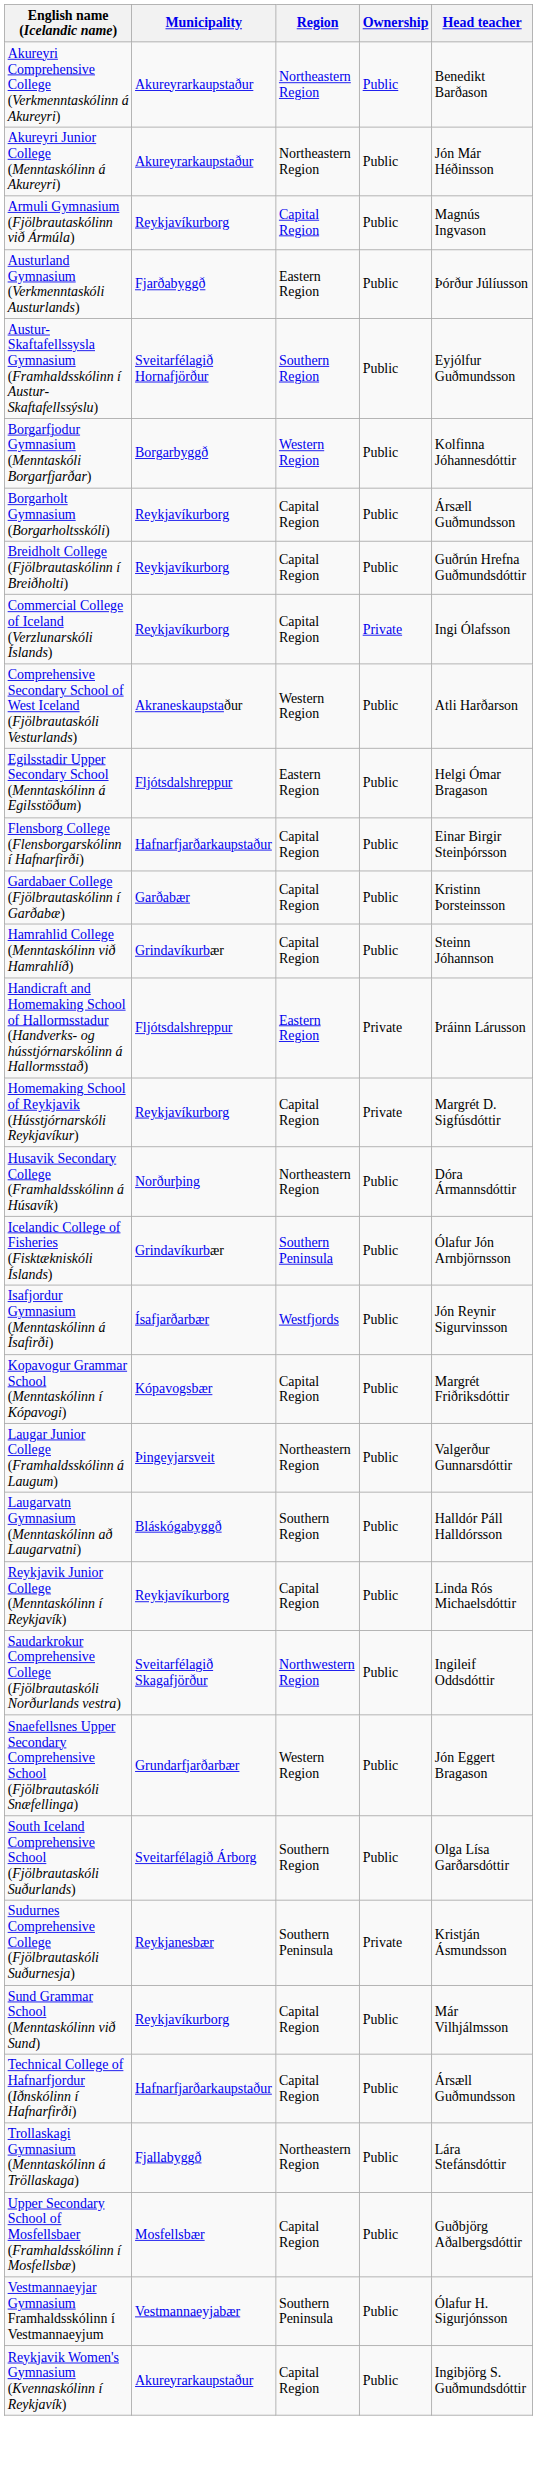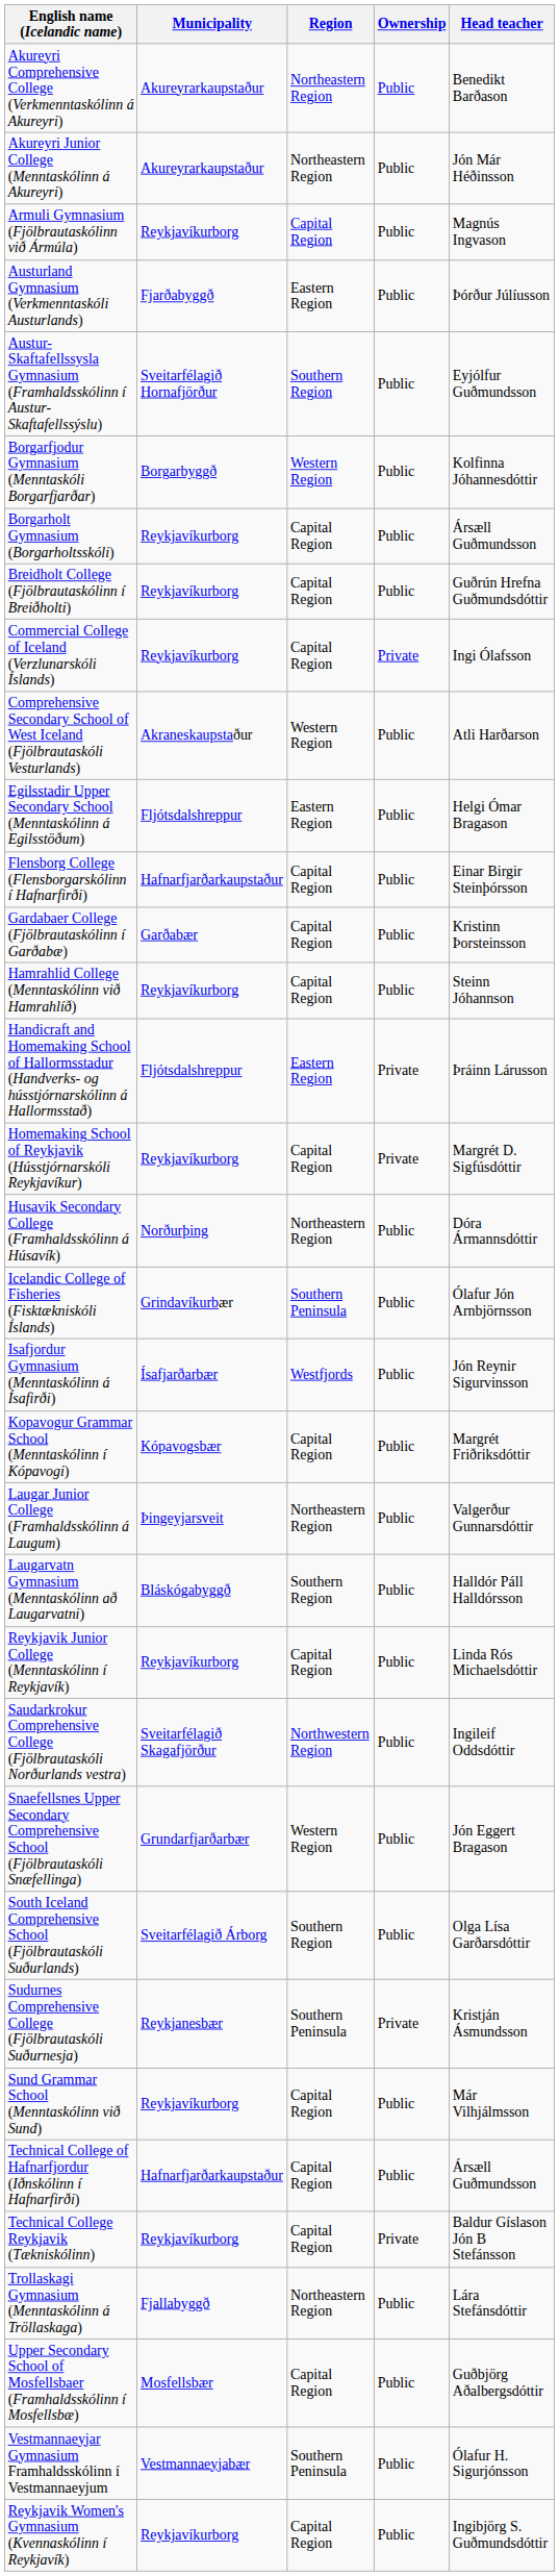 <table class="sortable wikitable">
 <tr>
 <th>English name<br>(<em>Icelandic name</em>)</th>
 <th><a href='#'>Municipality</a></th>
 <th><a href='#'>Region</a></th>
 <th><a href='#'>Ownership</a></th>
 <th><a href='#'>Head teacher</a></th>
 </tr>
 <tr>
 <td><a href='#'>Akureyri Comprehensive College</a><br>(<em>Verkmenntaskólinn á Akureyri</em>)</td>
 <td><a href='#'>Akureyrarkaupstaður</a></td>
 <td><a href='#'>Northeastern Region</a></td>
 <td><a href='#'>Public</a></td>
 <td>Benedikt Barðason</td>
 </tr>
 <tr>
 <td><a href='#'>Akureyri Junior College</a><br>(<em>Menntaskólinn á Akureyri</em>)</td>
 <td><a href='#'>Akureyrarkaupstaður</a></td>
 <td>Northeastern Region</td>
 <td>Public</td>
 <td>Jón Már Héðinsson</td>
 </tr>
 <tr>
 <td><a href='#'>Armuli Gymnasium</a><br>(<em>Fjölbrautaskólinn við Ármúla</em>)</td>
 <td><a href='#'>Reykjavíkurborg</a></td>
 <td><a href='#'>Capital Region</a></td>
 <td>Public</td>
 <td>Magnús Ingvason</td>
 </tr>
 <tr>
 <td><a href='#'>Austurland Gymnasium</a><br>(<em>Verkmenntaskóli Austurlands</em>)</td>
 <td><a href='#'>Fjarðabyggð</a></td>
 <td>Eastern Region</td>
 <td>Public</td>
 <td>Þórður Júlíusson</td>
 </tr>
 <tr>
 <td><a href='#'>Austur-Skaftafellssysla Gymnasium</a><br>(<em>Framhaldsskólinn í Austur-Skaftafellssýslu</em>)</td>
 <td><a href='#'>Sveitarfélagið Hornafjörður</a></td>
 <td><a href='#'>Southern Region</a></td>
 <td>Public</td>
 <td>Eyjólfur Guðmundsson</td>
 </tr>
 <tr>
 <td><a href='#'>Borgarfjodur Gymnasium</a><br>(<em>Menntaskóli Borgarfjarðar</em>)</td>
 <td><a href='#'>Borgarbyggð</a></td>
 <td><a href='#'>Western Region</a></td>
 <td>Public</td>
 <td>Kolfinna Jóhannesdóttir</td>
 </tr>
 <tr>
 <td><a href='#'>Borgarholt Gymnasium</a><br>(<em>Borgarholtsskóli</em>)</td>
 <td><a href='#'>Reykjavíkurborg</a></td>
 <td>Capital Region</td>
 <td>Public</td>
 <td>Ársæll Guðmundsson</td>
 </tr>
 <tr>
 <td><a href='#'>Breidholt College</a><br>(<em>Fjölbrautaskólinn í Breiðholti</em>)</td>
 <td><a href='#'>Reykjavíkurborg</a></td>
 <td>Capital Region</td>
 <td>Public</td>
 <td>Guðrún Hrefna Guðmundsdóttir</td>
 </tr>
 <tr>
 <td><a href='#'>Commercial College of Iceland</a><br>(<em>Verzlunarskóli Íslands</em>)</td>
 <td><a href='#'>Reykjavíkurborg</a></td>
 <td>Capital Region</td>
 <td><a href='#'>Private</a></td>
 <td>Ingi Ólafsson</td>
 </tr>
 <tr>
 <td><a href='#'>Comprehensive Secondary School of West Iceland</a><br>(<em>Fjölbrautaskóli Vesturlands</em>)</td>
 <td><a href='#'>Akraneskaupsta</a>ður</td>
 <td>Western Region</td>
 <td>Public</td>
 <td>Atli Harðarson</td>
 </tr>
 <tr>
 <td><a href='#'>Egilsstadir Upper Secondary School</a><br>(<em>Menntaskólinn á Egilsstöðum</em>)</td>
 <td><a href='#'>Fljótsdalshreppur</a></td>
 <td>Eastern Region</td>
 <td>Public</td>
 <td>Helgi Ómar Bragason</td>
 </tr>
 <tr>
 <td><a href='#'>Flensborg College</a><br>(<em>Flensborgarskólinn í Hafnarfirði</em>)</td>
 <td><a href='#'>Hafnarfjarðarkaupstaður</a></td>
 <td>Capital Region</td>
 <td>Public</td>
 <td>Einar Birgir Steinþórsson</td>
 </tr>
 <tr>
 <td><a href='#'>Gardabaer College</a><br>(<em>Fjölbrautaskólinn í Garðabæ</em>)</td>
 <td><a href='#'>Garðabær</a></td>
 <td>Capital Region</td>
 <td>Public</td>
 <td>Kristinn Þorsteinsson</td>
 </tr>
 <tr>
 <td><a href='#'>Hamrahlid College</a><br>(<em>Menntaskólinn við Hamrahlíð</em>)</td>
-<td><a href='#'>Grindavíkurb</a>ær</td>
+<td><a href='#'>Reykjavíkurborg</a></td>
 <td>Capital Region</td>
 <td>Public</td>
 <td>Steinn Jóhannson</td>
 </tr>
 <tr>
 <td><a href='#'>Handicraft and Homemaking School of Hallormsstadur</a><br>(<em>Handverks- og hússtjórnarskólinn á Hallormsstað</em>)</td>
 <td><a href='#'>Fljótsdalshreppur</a></td>
 <td><a href='#'>Eastern Region</a></td>
 <td>Private</td>
 <td>Þráinn Lárusson</td>
 </tr>
 <tr>
 <td><a href='#'>Homemaking School of Reykjavik</a><br>(<em>Hússtjórnarskóli Reykjavíkur</em>)</td>
 <td><a href='#'>Reykjavíkurborg</a></td>
 <td>Capital Region</td>
 <td>Private</td>
 <td>Margrét D. Sigfúsdóttir</td>
 </tr>
 <tr>
 <td><a href='#'>Husavik Secondary College</a><br>(<em>Framhaldsskólinn á Húsavík</em>)</td>
 <td><a href='#'>Norðurþing</a></td>
 <td>Northeastern Region</td>
 <td>Public</td>
 <td>Dóra Ármannsdóttir</td>
 </tr>
 <tr>
 <td><a href='#'>Icelandic College of Fisheries</a><br>(<em>Fisktækniskóli Íslands</em>)</td>
 <td><a href='#'>Grindavíkurb</a>ær</td>
 <td><a href='#'>Southern Peninsula</a></td>
 <td>Public</td>
 <td>Ólafur Jón Arnbjörnsson</td>
 </tr>
 <tr>
 <td><a href='#'>Isafjordur Gymnasium</a><br>(<em>Menntaskólinn á Ísafirði</em>)</td>
 <td><a href='#'>Ísafjarðarbær</a></td>
 <td><a href='#'>Westfjords</a></td>
 <td>Public</td>
 <td>Jón Reynir Sigurvinsson</td>
 </tr>
 <tr>
 <td><a href='#'>Kopavogur Grammar School</a><br>(<em>Menntaskólinn í Kópavogi</em>)</td>
 <td><a href='#'>Kópavogsbær</a></td>
 <td>Capital Region</td>
 <td>Public</td>
 <td>Margrét Friðriksdóttir</td>
 </tr>
 <tr>
 <td><a href='#'>Laugar Junior College</a><br>(<em>Framhaldsskólinn á Laugum</em>)</td>
 <td><a href='#'>Þingeyjarsveit</a></td>
 <td>Northeastern Region</td>
 <td>Public</td>
 <td>Valgerður Gunnarsdóttir</td>
 </tr>
 <tr>
 <td><a href='#'>Laugarvatn Gymnasium</a><br>(<em>Menntaskólinn að Laugarvatni</em>)</td>
 <td><a href='#'>Bláskógabyggð</a></td>
 <td>Southern Region</td>
 <td>Public</td>
 <td>Halldór Páll Halldórsson</td>
 </tr>
 <tr>
 <td><a href='#'>Reykjavik Junior College</a><br>(<em>Menntaskólinn í Reykjavík</em>)</td>
 <td><a href='#'>Reykjavíkurborg</a></td>
 <td>Capital Region</td>
 <td>Public</td>
 <td>Linda Rós Michaelsdóttir</td>
 </tr>
 <tr>
 <td><a href='#'>Saudarkrokur Comprehensive College</a><br>(<em>Fjölbrautaskóli Norðurlands vestra</em>)</td>
 <td><a href='#'>Sveitarfélagið Skagafjörður</a></td>
 <td><a href='#'>Northwestern Region</a></td>
 <td>Public</td>
 <td>Ingileif Oddsdóttir</td>
 </tr>
 <tr>
 <td><a href='#'>Snaefellsnes Upper Secondary Comprehensive School</a><br>(<em>Fjölbrautaskóli Snæfellinga</em>)</td>
 <td><a href='#'>Grundarfjarðarbær</a></td>
 <td>Western Region</td>
 <td>Public</td>
 <td>Jón Eggert Bragason</td>
 </tr>
 <tr>
 <td><a href='#'>South Iceland Comprehensive School</a><br>(<em>Fjölbrautaskóli Suðurlands</em>)</td>
 <td><a href='#'>Sveitarfélagið Árborg</a></td>
 <td>Southern Region</td>
 <td>Public</td>
 <td>Olga Lísa Garðarsdóttir</td>
 </tr>
 <tr>
 <td><a href='#'>Sudurnes Comprehensive College</a><br>(<em>Fjölbrautaskóli Suðurnesja</em>)</td>
 <td><a href='#'>Reykjanesbær</a></td>
 <td>Southern Peninsula</td>
 <td>Private</td>
 <td>Kristján Ásmundsson</td>
 </tr>
 <tr>
 <td><a href='#'>Sund Grammar School</a><br>(<em>Menntaskólinn við Sund</em>)</td>
 <td><a href='#'>Reykjavíkurborg</a></td>
 <td>Capital Region</td>
 <td>Public</td>
 <td>Már Vilhjálmsson</td>
 </tr>
 <tr>
 <td><a href='#'>Technical College of Hafnarfjordur</a><br>(<em>Iðnskólinn í Hafnarfirði</em>)</td>
 <td><a href='#'>Hafnarfjarðarkaupstaður</a></td>
 <td>Capital Region</td>
 <td>Public</td>
 <td>Ársæll Guðmundsson</td>
 </tr>
 <tr>
+<td><a href='#'>Technical College Reykjavik</a><br>(<em>Tækniskólinn</em>)</td>
+<td><a href='#'>Reykjavíkurborg</a></td>
+<td>Capital Region</td>
+<td>Private</td>
+<td>Baldur Gíslason<br>Jón B Stefánsson</td>
+</tr>
+<tr>
 <td><a href='#'>Trollaskagi Gymnasium</a><br>(<em>Menntaskólinn á Tröllaskaga</em>)</td>
 <td><a href='#'>Fjallabyggð</a></td>
 <td>Northeastern Region</td>
 <td>Public</td>
 <td>Lára Stefánsdóttir</td>
 </tr>
 <tr>
 <td><a href='#'>Upper Secondary School of Mosfellsbaer</a><br>(<em>Framhaldsskólinn í Mosfellsbæ</em>)</td>
 <td><a href='#'>Mosfellsbær</a></td>
 <td>Capital Region</td>
 <td>Public</td>
 <td>Guðbjörg Aðalbergsdóttir</td>
 </tr>
 <tr>
 <td><a href='#'>Vestmannaeyjar Gymnasium</a><br>Framhaldsskólinn í Vestmannaeyjum</td>
 <td><a href='#'>Vestmannaeyjabær</a></td>
 <td>Southern Peninsula</td>
 <td>Public</td>
 <td>Ólafur H. Sigurjónsson</td>
 </tr>
 <tr>
 <td><a href='#'>Reykjavik Women's Gymnasium</a><br>(<em>Kvennaskólinn í Reykjavík</em>)</td>
-<td><a href='#'>Akureyrarkaupstaður</a></td>
+<td><a href='#'>Reykjavíkurborg</a></td>
 <td>Capital Region</td>
 <td>Public</td>
 <td>Ingibjörg S. Guðmundsdóttir</td>
 </tr>
 </table>
